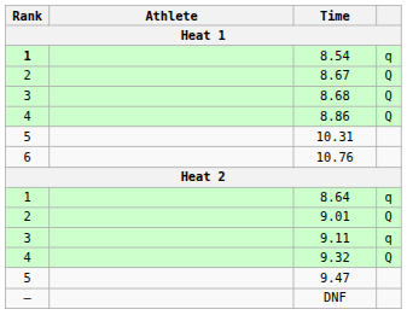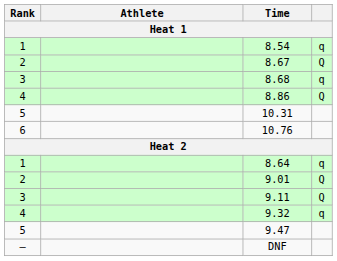 <table class=wikitable style="text-align:center">
 <tr>
 <th width=40>Rank</th>
 <th width=250>Athlete</th>
 <th width=80>Time</th>
 <th width=20></th>
 </tr>
 <tr>
 <th colspan=4>Heat 1</th>
 </tr>
 <tr bgcolor="ccffcc">
-<td><strong>1</strong></td>
+<td>1</td>
 <td align=left></td>
 <td>8.54</td>
 <td>q</td>
 </tr>
 <tr bgcolor="ccffcc">
 <td>2</td>
 <td align=left></td>
 <td>8.67</td>
 <td>Q</td>
 </tr>
 <tr bgcolor="ccffcc">
 <td>3</td>
 <td align=left></td>
 <td>8.68</td>
-<td>Q</td>
+<td>q</td>
 </tr>
 <tr bgcolor="ccffcc">
 <td>4</td>
 <td align=left></td>
 <td>8.86</td>
 <td>Q</td>
 </tr>
 <tr>
 <td>5</td>
 <td align=left></td>
 <td>10.31</td>
 <td></td>
 </tr>
 <tr>
 <td>6</td>
 <td align=left></td>
 <td>10.76</td>
 <td></td>
 </tr>
 <tr>
 <th colspan=4>Heat 2</th>
 </tr>
 <tr bgcolor="ccffcc">
 <td>1</td>
 <td align=left></td>
 <td>8.64</td>
 <td>q</td>
 </tr>
 <tr bgcolor="ccffcc">
 <td>2</td>
 <td align=left></td>
 <td>9.01</td>
 <td>Q</td>
 </tr>
 <tr bgcolor="ccffcc">
 <td>3</td>
 <td align=left></td>
 <td>9.11</td>
-<td>q</td>
+<td>Q</td>
 </tr>
 <tr bgcolor="ccffcc">
 <td>4</td>
 <td align=left></td>
 <td>9.32</td>
-<td>Q</td>
+<td>q</td>
 </tr>
 <tr>
 <td>5</td>
 <td align=left></td>
 <td>9.47</td>
 <td></td>
 </tr>
 <tr>
 <td>—</td>
 <td align=left></td>
 <td>DNF</td>
 <td></td>
 </tr>
 </table>
